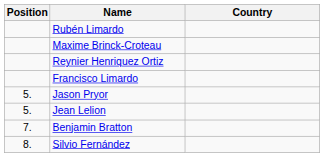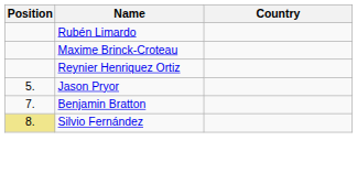 <table class="wikitable">
 <tr>
 <th width="20">Position</th>
 <th width="200">Name</th>
 <th width="200">Country</th>
 </tr>
 <tr>
 <td align="center"></td>
 <td><a href='#'>Rubén Limardo</a></td>
 <td></td>
 </tr>
 <tr>
 <td align="center"></td>
 <td><a href='#'>Maxime Brinck-Croteau</a></td>
 <td></td>
 </tr>
 <tr>
 <td align="center"></td>
 <td><a href='#'>Reynier Henriquez Ortiz</a></td>
 <td></td>
 </tr>
 <tr>
-<td align="center"></td>
-<td><a href='#'>Francisco Limardo</a></td>
-<td></td>
-</tr>
-<tr>
 <td align="center">5.</td>
 <td><a href='#'>Jason Pryor</a></td>
-<td></td>
-</tr>
-<tr>
-<td align="center">5.</td>
-<td><a href='#'>Jean Lelion</a></td>
 <td></td>
 </tr>
 <tr>
 <td align="center">7.</td>
 <td><a href='#'>Benjamin Bratton</a></td>
 <td></td>
 </tr>
 <tr>
-<td align="center">8.</td>
+<td align="center" style="background: khaki;">8.</td>
 <td><a href='#'>Silvio Fernández</a></td>
 <td></td>
 </tr>
 </table>
